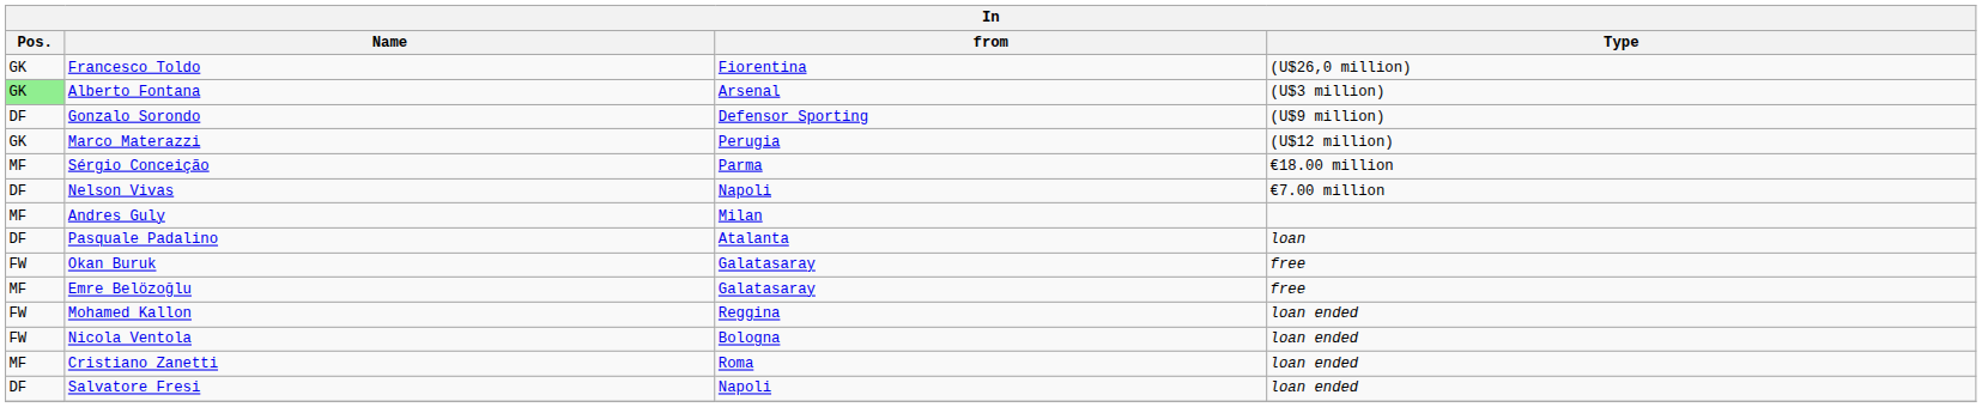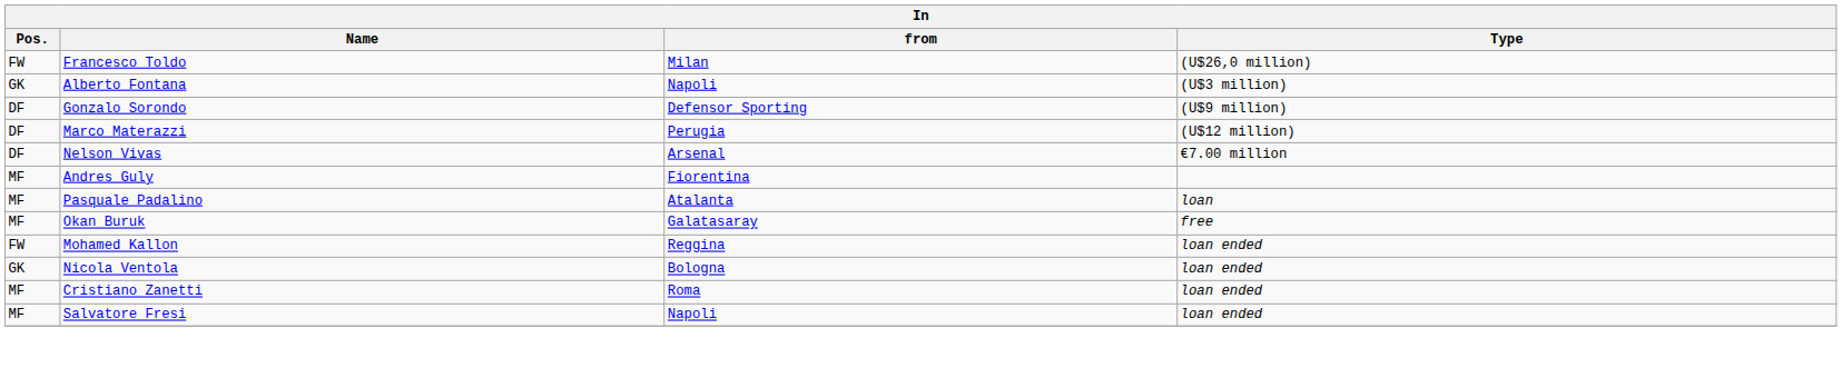 <table class="wikitable" style="font-size:90%;width:99%;">
 <tr>
 <th colspan="4">In</th>
 </tr>
 <tr>
 <th width=3%>Pos.</th>
 <th width=33%>Name</th>
 <th width=28%>from</th>
 <th width=36%>Type</th>
 </tr>
 <tr>
-<td>GK</td>
+<td>FW</td>
 <td><a href='#'>Francesco Toldo</a></td>
-<td><a href='#'>Fiorentina</a></td>
+<td><a href='#'>Milan</a></td>
 <td>(U$26,0 million)</td>
 </tr>
 <tr>
-<td style="background: lightgreen;">GK</td>
+<td>GK</td>
 <td><a href='#'>Alberto Fontana</a></td>
-<td><a href='#'>Arsenal</a></td>
+<td><a href='#'>Napoli</a></td>
 <td>(U$3 million)</td>
 </tr>
 <tr>
 <td>DF</td>
 <td><a href='#'>Gonzalo Sorondo</a></td>
 <td><a href='#'>Defensor Sporting</a></td>
 <td>(U$9 million)</td>
 </tr>
 <tr>
-<td>GK</td>
+<td>DF</td>
 <td><a href='#'>Marco Materazzi</a></td>
 <td><a href='#'>Perugia</a></td>
 <td>(U$12 million)</td>
 </tr>
 <tr>
-<td>MF</td>
-<td><a href='#'>Sérgio Conceição</a></td>
-<td><a href='#'>Parma</a></td>
-<td>€18.00 million</td>
-</tr>
-<tr>
 <td>DF</td>
 <td><a href='#'>Nelson Vivas</a></td>
-<td><a href='#'>Napoli</a></td>
+<td><a href='#'>Arsenal</a></td>
 <td>€7.00 million</td>
 </tr>
 <tr>
 <td>MF</td>
 <td><a href='#'>Andres Guly</a></td>
-<td><a href='#'>Milan</a></td>
+<td><a href='#'>Fiorentina</a></td>
 <td></td>
 </tr>
 <tr>
-<td>DF</td>
+<td>MF</td>
 <td><a href='#'>Pasquale Padalino</a></td>
 <td><a href='#'>Atalanta</a></td>
 <td><em>loan</em></td>
 </tr>
 <tr>
-<td>FW</td>
+<td>MF</td>
 <td><a href='#'>Okan Buruk</a></td>
-<td><a href='#'>Galatasaray</a></td>
-<td><em>free</em></td>
-</tr>
-<tr>
-<td>MF</td>
-<td><a href='#'>Emre Belözoğlu</a></td>
 <td><a href='#'>Galatasaray</a></td>
 <td><em>free</em></td>
 </tr>
 <tr>
 <td>FW</td>
 <td><a href='#'>Mohamed Kallon</a></td>
 <td><a href='#'>Reggina</a></td>
 <td><em>loan ended</em></td>
 </tr>
 <tr>
-<td>FW</td>
+<td>GK</td>
 <td><a href='#'>Nicola Ventola</a></td>
 <td><a href='#'>Bologna</a></td>
 <td><em>loan ended</em></td>
 </tr>
 <tr>
 <td>MF</td>
 <td><a href='#'>Cristiano Zanetti</a></td>
 <td><a href='#'>Roma</a></td>
 <td><em>loan ended</em></td>
 </tr>
 <tr>
-<td>DF</td>
+<td>MF</td>
 <td><a href='#'>Salvatore Fresi</a></td>
 <td><a href='#'>Napoli</a></td>
 <td><em>loan ended</em></td>
 </tr>
 <tr>
 </tr>
 </table>
